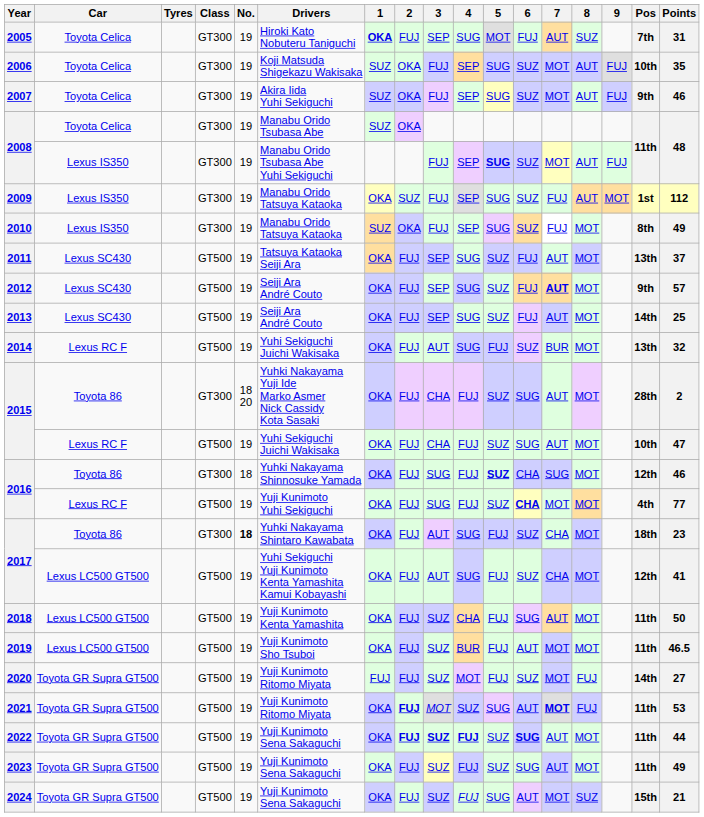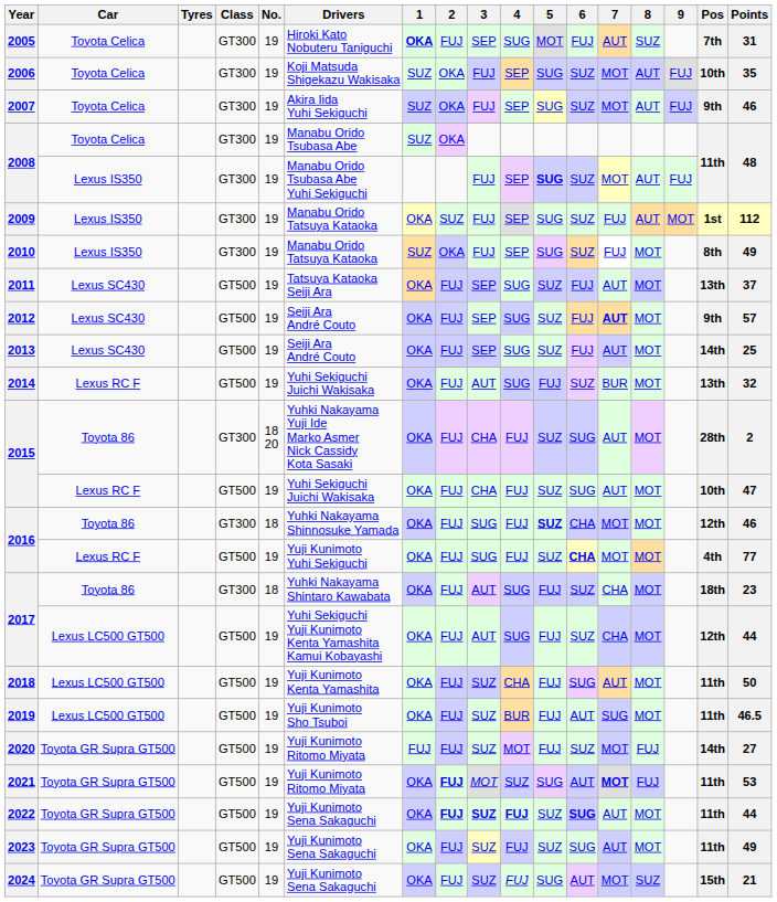 <table class="wikitable" style="text-align:center; font-size:90%">
 <tr>
 <th>Year</th>
 <th>Car</th>
 <th>Tyres</th>
 <th>Class</th>
 <th>No.</th>
 <th>Drivers</th>
 <th>1</th>
 <th>2</th>
 <th>3</th>
 <th>4</th>
 <th>5</th>
 <th>6</th>
 <th>7</th>
 <th>8</th>
 <th>9</th>
 <th>Pos</th>
 <th>Points</th>
 </tr>
 <tr>
 <th><a href='#'>2005</a></th>
 <td><a href='#'>Toyota Celica</a></td>
 <td></td>
 <td>GT300</td>
 <td>19</td>
 <td align="left"> <a href='#'>Hiroki Kato</a><br> <a href='#'>Nobuteru Taniguchi</a></td>
 <td style="background:#dfffdf;"><a href='#'><strong>OKA</strong></a><br></td>
 <td style="background:#dfffdf;"><a href='#'>FUJ</a><br></td>
 <td style="background:#dfffdf;"><a href='#'>SEP</a><br></td>
 <td style="background:#dfffdf;"><a href='#'>SUG</a><br></td>
 <td style="background:#dfdfdf;"><a href='#'>MOT</a><br></td>
 <td style="background:#dfffdf;"><a href='#'>FUJ</a><br></td>
 <td style="background:#ffdf9f;"><a href='#'>AUT</a><br></td>
 <td style="background:#dfffdf;"><a href='#'>SUZ</a><br></td>
 <td></td>
 <th>7th</th>
 <th>31</th>
 </tr>
 <tr>
 <th><a href='#'>2006</a></th>
 <td><a href='#'>Toyota Celica</a></td>
 <td></td>
 <td>GT300</td>
 <td>19</td>
 <td align="left"> <a href='#'>Koji Matsuda</a><br> <a href='#'>Shigekazu Wakisaka</a></td>
 <td style="background:#dfffdf;"><a href='#'>SUZ</a><br></td>
 <td style="background:#dfffdf;"><a href='#'>OKA</a><br></td>
 <td style="background:#cfcfff;"><a href='#'>FUJ</a><br></td>
 <td style="background:#ffdf9f;"><a href='#'>SEP</a><br></td>
 <td style="background:#cfcfff;"><a href='#'>SUG</a><br></td>
 <td style="background:#cfcfff;"><a href='#'>SUZ</a><br></td>
 <td style="background:#cfcfff;"><a href='#'>MOT</a><br></td>
 <td style="background:#cfcfff;"><a href='#'>AUT</a><br></td>
 <td style="background:#dfdfdf;"><a href='#'>FUJ</a><br></td>
 <th>10th</th>
 <th>35</th>
 </tr>
 <tr>
 <th><a href='#'>2007</a></th>
 <td><a href='#'>Toyota Celica</a></td>
 <td></td>
 <td>GT300</td>
 <td>19</td>
 <td align="left"> <a href='#'>Akira Iida</a><br> <a href='#'>Yuhi Sekiguchi</a></td>
 <td style="background:#cfcfff;"><a href='#'>SUZ</a><br></td>
 <td style="background:#cfcfff;"><a href='#'>OKA</a><br></td>
 <td style="background:#EFCFFF;"><a href='#'>FUJ</a><br></td>
 <td style="background:#dfffdf;"><a href='#'>SEP</a><br></td>
 <td style="background:#ffffbf;"><a href='#'>SUG</a><br></td>
 <td style="background:#cfcfff;"><a href='#'>SUZ</a><br></td>
 <td style="background:#cfcfff;"><a href='#'>MOT</a><br></td>
 <td style="background:#dfffdf;"><a href='#'>AUT</a><br></td>
 <td style="background:#cfcfff;"><a href='#'>FUJ</a><br></td>
 <th>9th</th>
 <th>46</th>
 </tr>
 <tr>
 <th rowspan="2"><a href='#'>2008</a></th>
 <td><a href='#'>Toyota Celica</a></td>
 <td></td>
 <td>GT300</td>
 <td>19</td>
 <td align="left"> <a href='#'>Manabu Orido</a><br> <a href='#'>Tsubasa Abe</a></td>
 <td style="background:#dfffdf;"><a href='#'>SUZ</a><br></td>
 <td style="background:#EFCFFF;"><a href='#'>OKA</a><br></td>
 <td></td>
 <td></td>
 <td></td>
 <td></td>
 <td></td>
 <td></td>
 <td></td>
 <th rowspan="2">11th</th>
 <th rowspan="2">48</th>
 </tr>
 <tr>
 <td><a href='#'>Lexus IS350</a></td>
 <td></td>
 <td>GT300</td>
 <td>19</td>
 <td align="left"> <a href='#'>Manabu Orido</a><br> <a href='#'>Tsubasa Abe</a><br> <a href='#'>Yuhi Sekiguchi</a></td>
 <td></td>
 <td></td>
 <td style="background:#dfffdf;"><a href='#'>FUJ</a><br></td>
 <td style="background:#EFCFFF;"><a href='#'>SEP</a><br></td>
 <td style="background:#cfcfff;"><a href='#'><strong>SUG</strong></a><br></td>
 <td style="background:#cfcfff;"><a href='#'>SUZ</a><br></td>
 <td style="background:#ffffbf;"><a href='#'>MOT</a><br></td>
 <td style="background:#dfffdf;"><a href='#'>AUT</a><br></td>
 <td style="background:#dfffdf;"><a href='#'>FUJ</a><br></td>
 </tr>
 <tr>
 <th><a href='#'>2009</a></th>
 <td><a href='#'>Lexus IS350</a></td>
 <td></td>
 <td>GT300</td>
 <td>19</td>
 <td align="left"> <a href='#'>Manabu Orido</a><br> <a href='#'>Tatsuya Kataoka</a></td>
 <td style="background:#ffffbf;"><a href='#'>OKA</a><br></td>
 <td style="background:#dfffdf;"><a href='#'>SUZ</a><br></td>
 <td style="background:#dfffdf;"><a href='#'>FUJ</a><br></td>
 <td style="background:#dfdfdf;"><a href='#'>SEP</a><br></td>
 <td style="background:#dfffdf;"><a href='#'>SUG</a><br></td>
 <td style="background:#dfffdf;"><a href='#'>SUZ</a><br></td>
 <td style="background:#dfffdf;"><a href='#'>FUJ</a><br></td>
 <td style="background:#ffdf9f;"><a href='#'>AUT</a><br></td>
 <td style="background:#ffdf9f;"><a href='#'>MOT</a><br></td>
 <th style="background:#ffffbf;">1st</th>
 <th style="background:#ffffbf;">112</th>
 </tr>
 <tr>
 <th><a href='#'>2010</a></th>
 <td><a href='#'>Lexus IS350</a></td>
 <td></td>
 <td>GT300</td>
 <td>19</td>
 <td align="left"> <a href='#'>Manabu Orido</a><br> <a href='#'>Tatsuya Kataoka</a></td>
 <td style="background:#ffdf9f;"><a href='#'>SUZ</a><br></td>
 <td style="background:#cfcfff;"><a href='#'>OKA</a><br></td>
 <td style="background:#dfffdf;"><a href='#'>FUJ</a><br></td>
 <td style="background:#dfffdf;"><a href='#'>SEP</a><br></td>
 <td style="background:#efcfff;"><a href='#'>SUG</a><br></td>
 <td style="background:#ffdf9f;"><a href='#'>SUZ</a><br></td>
 <td style="background:#fff;"><a href='#'>FUJ</a><br></td>
 <td style="background:#dfffdf;"><a href='#'>MOT</a><br></td>
 <td></td>
 <th>8th</th>
 <th>49</th>
 </tr>
 <tr>
 <th><a href='#'>2011</a></th>
 <td><a href='#'>Lexus SC430</a></td>
 <td></td>
 <td>GT500</td>
 <td>19</td>
 <td align="left"><a href='#'>Tatsuya Kataoka</a><br> <a href='#'>Seiji Ara</a></td>
 <td style="background:#ffdf9f;"><a href='#'>OKA</a><br></td>
 <td style="background:#cfcfff;"><a href='#'>FUJ</a><br></td>
 <td style="background:#cfcfff;"><a href='#'>SEP</a><br></td>
 <td style="background:#dfffdf;"><a href='#'>SUG</a><br></td>
 <td style="background:#cfcfff;"><a href='#'>SUZ</a><br></td>
 <td style="background:#cfcfff;"><a href='#'>FUJ</a><br></td>
 <td style="background:#dfffdf;"><a href='#'>AUT</a><br></td>
 <td style="background:#cfcfff;"><a href='#'>MOT</a><br></td>
 <td></td>
 <th>13th</th>
 <th>37</th>
 </tr>
 <tr>
 <th><a href='#'>2012</a></th>
 <td><a href='#'>Lexus SC430</a></td>
 <td></td>
 <td>GT500</td>
 <td>19</td>
 <td align="left"> <a href='#'>Seiji Ara</a><br> <a href='#'>André Couto</a></td>
 <td style="background:#cfcfff;"><a href='#'>OKA</a><br></td>
 <td style="background:#cfcfff;"><a href='#'>FUJ</a><br></td>
 <td style="background:#dfffdf;"><a href='#'>SEP</a><br></td>
 <td style="background:#cfcfff;"><a href='#'>SUG</a><br></td>
 <td style="background:#dfffdf;"><a href='#'>SUZ</a><br></td>
 <td style="background:#ffdf9f;"><a href='#'>FUJ</a><br></td>
 <td style="background:#ffdf9f;"><a href='#'><strong>AUT</strong></a><br></td>
 <td style="background:#dfffdf;"><a href='#'>MOT</a><br></td>
 <td></td>
 <th>9th</th>
 <th>57</th>
 </tr>
 <tr>
 <th><a href='#'>2013</a></th>
 <td><a href='#'>Lexus SC430</a></td>
 <td></td>
 <td>GT500</td>
 <td>19</td>
 <td align="left"> <a href='#'>Seiji Ara</a><br> <a href='#'>André Couto</a></td>
 <td style="background:#cfcfff;"><a href='#'>OKA</a><br></td>
 <td style="background:#cfcfff;"><a href='#'>FUJ</a><br></td>
 <td style="background:#cfcfff;"><a href='#'>SEP</a><br></td>
 <td style="background:#dfffdf;"><a href='#'>SUG</a><br></td>
 <td style="background:#dfffdf;"><a href='#'>SUZ</a><br></td>
 <td style="background:#efcfff;"><a href='#'>FUJ</a><br></td>
 <td style="background:#cfcfff;"><a href='#'>AUT</a><br></td>
 <td style="background:#dfffdf;"><a href='#'>MOT</a><br></td>
 <td></td>
 <th>14th</th>
 <th>25</th>
 </tr>
 <tr>
 <th><a href='#'>2014</a></th>
 <td><a href='#'>Lexus RC F</a></td>
 <td></td>
 <td>GT500</td>
 <td>19</td>
 <td align="left"> <a href='#'>Yuhi Sekiguchi</a><br> <a href='#'>Juichi Wakisaka</a></td>
 <td style="background:#cfcfff;"><a href='#'>OKA</a><br></td>
 <td style="background:#dfffdf;"><a href='#'>FUJ</a><br></td>
 <td style="background:#dfffdf;"><a href='#'>AUT</a><br></td>
 <td style="background:#cfcfff;"><a href='#'>SUG</a><br></td>
 <td style="background:#cfcfff;"><a href='#'>FUJ</a><br></td>
 <td style="background:#efcfff;"><a href='#'>SUZ</a><br></td>
 <td style="background:#dfffdf;"><a href='#'>BUR</a><br></td>
 <td style="background:#dfffdf;"><a href='#'>MOT</a><br></td>
 <td></td>
 <th>13th</th>
 <th>32</th>
 </tr>
 <tr>
 <th rowspan="2"><a href='#'>2015</a></th>
 <td><a href='#'>Toyota 86</a></td>
 <td></td>
 <td>GT300</td>
 <td>18<br>20</td>
 <td align="left"> <a href='#'>Yuhki Nakayama</a><br> <a href='#'>Yuji Ide</a><br> <a href='#'>Marko Asmer</a><br> <a href='#'>Nick Cassidy</a><br> <a href='#'>Kota Sasaki</a></td>
 <td style="background:#cfcfff;"><a href='#'>OKA</a><br></td>
 <td style="background:#efcfff;"><a href='#'>FUJ</a><br></td>
 <td style="background:#efcfff;"><a href='#'>CHA</a><br></td>
 <td style="background:#efcfff;"><a href='#'>FUJ</a><br></td>
 <td style="background:#cfcfff;"><a href='#'>SUZ</a><br></td>
 <td style="background:#cfcfff;"><a href='#'>SUG</a><br></td>
 <td style="background:#dfffdf;"><a href='#'>AUT</a><br></td>
 <td style="background:#efcfff;"><a href='#'>MOT</a><br></td>
 <td></td>
 <th>28th</th>
 <th>2</th>
 </tr>
 <tr>
 <td><a href='#'>Lexus RC F</a></td>
 <td></td>
 <td>GT500</td>
 <td>19</td>
 <td align="left"> <a href='#'>Yuhi Sekiguchi</a><br> <a href='#'>Juichi Wakisaka</a></td>
 <td style="background:#dfffdf;"><a href='#'>OKA</a><br></td>
 <td style="background:#dfffdf;"><a href='#'>FUJ</a><br></td>
 <td style="background:#dfffdf;"><a href='#'>CHA</a><br></td>
 <td style="background:#dfffdf;"><a href='#'>FUJ</a><br></td>
 <td style="background:#dfffdf;"><a href='#'>SUZ</a><br></td>
 <td style="background:#dfffdf;"><a href='#'>SUG</a><br></td>
 <td style="background:#dfffdf;"><a href='#'>AUT</a><br></td>
 <td style="background:#dfffdf;"><a href='#'>MOT</a><br></td>
 <td></td>
 <th>10th</th>
 <th>47</th>
 </tr>
 <tr>
 <th rowspan="2"><a href='#'>2016</a></th>
 <td><a href='#'>Toyota 86</a></td>
 <td></td>
 <td>GT300</td>
 <td>18</td>
 <td align="left"> <a href='#'>Yuhki Nakayama</a><br> <a href='#'>Shinnosuke Yamada</a></td>
 <td style="background:#cfcfff;"><a href='#'>OKA</a><br></td>
 <td style="background:#dfffdf;"><a href='#'>FUJ</a><br></td>
 <td style="background:#dfffdf;"><a href='#'>SUG</a><br></td>
 <td style="background:#dfffdf;"><a href='#'>FUJ</a><br></td>
 <td style="background:#dfffdf;"><a href='#'><strong>SUZ</strong></a><br></td>
 <td style="background:#cfcfff;"><a href='#'>CHA</a><br></td>
-<td style="background:#cfcfff;"><a href='#'>SUG</a><br></td>
+<td style="background:#cfcfff;"><a href='#'>MOT</a><br></td>
 <td style="background:#dfffdf;"><a href='#'>MOT</a><br></td>
 <td></td>
 <th>12th</th>
 <th>46</th>
 </tr>
 <tr>
 <td><a href='#'>Lexus RC F</a></td>
 <td></td>
 <td>GT500</td>
 <td>19</td>
 <td align="left"> <a href='#'>Yuji Kunimoto</a><br> <a href='#'>Yuhi Sekiguchi</a></td>
 <td style="background:#dfffdf;"><a href='#'>OKA</a><br></td>
 <td style="background:#dfffdf;"><a href='#'>FUJ</a><br></td>
 <td style="background:#dfffdf;"><a href='#'>SUG</a><br></td>
 <td style="background:#dfffdf;"><a href='#'>FUJ</a><br></td>
 <td style="background:#dfffdf;"><a href='#'>SUZ</a><br></td>
 <td style="background:#ffffbf;"><a href='#'><strong>CHA</strong></a><br></td>
 <td style="background:#dfffdf;"><a href='#'>MOT</a><br></td>
 <td style="background:#ffdf9f;"><a href='#'>MOT</a><br></td>
 <td></td>
 <th>4th</th>
 <th>77</th>
 </tr>
 <tr>
 <th rowspan="2"><a href='#'>2017</a></th>
 <td><a href='#'>Toyota 86</a></td>
 <td></td>
 <td>GT300</td>
-<td><strong>18</strong></td>
+<td>18</td>
 <td align="left"> <a href='#'>Yuhki Nakayama</a><br> <a href='#'>Shintaro Kawabata</a></td>
 <td style="background:#cfcfff;"><a href='#'>OKA</a><br></td>
 <td style="background:#dfffdf;"><a href='#'>FUJ</a><br></td>
 <td style="background:#efcfff;"><a href='#'>AUT</a><br></td>
 <td style="background:#cfcfff;"><a href='#'>SUG</a><br></td>
 <td style="background:#cfcfff;"><a href='#'>FUJ</a><br></td>
 <td style="background:#cfcfff;"><a href='#'>SUZ</a><br></td>
 <td style="background:#dfffdf;"><a href='#'>CHA</a><br></td>
 <td style="background:#cfcfff;"><a href='#'>MOT</a><br></td>
 <td></td>
 <th>18th</th>
 <th>23</th>
 </tr>
 <tr>
 <td><a href='#'>Lexus LC500 GT500</a></td>
 <td></td>
 <td>GT500</td>
 <td>19</td>
 <td align="left"> <a href='#'>Yuhi Sekiguchi</a><br> <a href='#'>Yuji Kunimoto</a><br> <a href='#'>Kenta Yamashita</a><br> <a href='#'>Kamui Kobayashi</a></td>
 <td style="background:#dfffdf;"><a href='#'>OKA</a><br></td>
 <td style="background:#dfffdf;"><a href='#'>FUJ</a><br></td>
 <td style="background:#dfffdf;"><a href='#'>AUT</a><br></td>
 <td style="background:#cfcfff;"><a href='#'>SUG</a><br></td>
 <td style="background:#dfffdf;"><a href='#'>FUJ</a><br></td>
 <td style="background:#dfffdf;"><a href='#'>SUZ</a><br></td>
 <td style="background:#cfcfff;"><a href='#'>CHA</a><br></td>
 <td style="background:#cfcfff;"><a href='#'>MOT</a><br></td>
 <td></td>
 <th>12th</th>
-<th>41</th>
+<th>44</th>
 </tr>
 <tr>
 <th><a href='#'>2018</a></th>
 <td><a href='#'>Lexus LC500 GT500</a></td>
 <td></td>
 <td>GT500</td>
 <td>19</td>
 <td align="left"> <a href='#'>Yuji Kunimoto</a><br> <a href='#'>Kenta Yamashita</a></td>
 <td style="background:#dfffdf;"><a href='#'>OKA</a><br></td>
 <td style="background:#cfcfff;"><a href='#'>FUJ</a><br></td>
 <td style="background:#cfcfff;"><a href='#'>SUZ</a><br></td>
 <td style="background:#ffdf9f;"><a href='#'>CHA</a><br></td>
 <td style="background:#dfffdf;"><a href='#'>FUJ</a><br></td>
 <td style="background:#efcfff;"><a href='#'>SUG</a><br></td>
 <td style="background:#ffdf9f;"><a href='#'>AUT</a><br></td>
 <td style="background:#dfffdf;"><a href='#'>MOT</a><br></td>
 <td></td>
 <th>11th</th>
 <th>50</th>
 </tr>
 <tr>
 <th><a href='#'>2019</a></th>
 <td><a href='#'>Lexus LC500 GT500</a></td>
 <td></td>
 <td>GT500</td>
 <td>19</td>
 <td align="left"> <a href='#'>Yuji Kunimoto</a><br> <a href='#'>Sho Tsuboi</a></td>
 <td style="background:#dfffdf;"><a href='#'>OKA</a><br></td>
 <td style="background:#cfcfff;"><a href='#'>FUJ</a><br></td>
 <td style="background:#dfffdf;"><a href='#'>SUZ</a><br></td>
 <td style="background:#ffdf9f;"><a href='#'>BUR</a><br></td>
 <td style="background:#dfffdf;"><a href='#'>FUJ</a><br></td>
 <td style="background:#dfffdf;"><a href='#'>AUT</a><br></td>
-<td style="background:#cfcfff;"><a href='#'>MOT</a><br></td>
+<td style="background:#cfcfff;"><a href='#'>SUG</a><br></td>
 <td style="background:#dfffdf;"><a href='#'>MOT</a><br></td>
 <td></td>
 <th>11th</th>
 <th>46.5</th>
 </tr>
 <tr>
 <th><a href='#'>2020</a></th>
 <td><a href='#'>Toyota GR Supra GT500</a></td>
 <td></td>
 <td>GT500</td>
 <td>19</td>
 <td align="left"> <a href='#'>Yuji Kunimoto</a><br> <a href='#'>Ritomo Miyata</a></td>
 <td style="background:#dfffdf;"><a href='#'>FUJ</a><br></td>
 <td style="background:#cfcfff;"><a href='#'>FUJ</a><br></td>
 <td style="background:#dfffdf;"><a href='#'>SUZ</a><br></td>
 <td style="background:#efcfff;"><a href='#'>MOT</a><br></td>
 <td style="background:#dfffdf;"><a href='#'>FUJ</a><br></td>
 <td style="background:#dfffdf;"><a href='#'>SUZ</a><br></td>
 <td style="background:#cfcfff;"><a href='#'>MOT</a><br></td>
 <td style="background:#dfffdf;"><a href='#'>FUJ</a><br></td>
 <td></td>
 <th>14th</th>
 <th>27</th>
 </tr>
 <tr>
 <th><a href='#'>2021</a></th>
 <td><a href='#'>Toyota GR Supra GT500</a></td>
 <td></td>
 <td>GT500</td>
 <td>19</td>
 <td align="left"> <a href='#'>Yuji Kunimoto</a><br> <a href='#'>Ritomo Miyata</a></td>
 <td style="background:#cfcfff;"><a href='#'>OKA</a><br></td>
 <td style="background:#dfffdf;"><a href='#'><strong>FUJ</strong></a><br></td>
 <td style="background:#dfdfdf;"><a href='#'><em>MOT</em></a><br></td>
 <td style="background:#cfcfff;"><a href='#'>SUZ</a><br></td>
 <td style="background:#efcfff;"><a href='#'>SUG</a><br></td>
 <td style="background:#cfcfff;"><a href='#'>AUT</a><br></td>
 <td style="background:#dfdfdf;"><a href='#'><strong>MOT</strong></a><br></td>
 <td style="background:#cfcfff;"><a href='#'>FUJ</a><br></td>
 <td></td>
 <th>11th</th>
 <th>53</th>
 </tr>
 <tr>
 <th><a href='#'>2022</a></th>
 <td><a href='#'>Toyota GR Supra GT500</a></td>
 <td></td>
 <td>GT500</td>
 <td>19</td>
 <td align="left"> <a href='#'>Yuji Kunimoto</a><br> <a href='#'>Sena Sakaguchi</a></td>
 <td style="background:#cfcfff;"><a href='#'>OKA</a><br></td>
 <td style="background:#dfffdf;"><a href='#'><strong>FUJ</strong></a><br></td>
 <td style="background:#dfffdf;"><a href='#'><strong>SUZ</strong></a><br></td>
 <td style="background:#dfffdf;"><a href='#'><strong>FUJ</strong></a><br></td>
 <td style="background:#dfffdf;"><a href='#'>SUZ</a><br></td>
 <td style="background:#cfcfff;"><a href='#'><strong>SUG</strong></a><br></td>
 <td style="background:#dfffdf;"><a href='#'>AUT</a><br></td>
 <td style="background:#dfffdf;"><a href='#'>MOT</a><br></td>
 <td></td>
 <th>11th</th>
 <th>44</th>
 </tr>
 <tr>
 <th><a href='#'>2023</a></th>
 <td><a href='#'>Toyota GR Supra GT500</a></td>
 <td></td>
 <td>GT500</td>
 <td>19</td>
 <td align="left"> <a href='#'>Yuji Kunimoto</a><br> <a href='#'>Sena Sakaguchi</a></td>
 <td style="background:#dfffdf;"><a href='#'>OKA</a><br></td>
 <td style="background:#cfcfff;"><a href='#'>FUJ</a><br></td>
 <td style="background:#ffffbf;"><a href='#'>SUZ</a><br></td>
 <td style="background:#cfcfff;"><a href='#'>FUJ</a><br></td>
 <td style="background:#dfffdf;"><a href='#'>SUZ</a><br></td>
 <td style="background:#dfffdf;"><a href='#'>SUG</a><br></td>
 <td style="background:#cfcfff;"><a href='#'>AUT</a><br></td>
 <td style="background:#dfffdf;"><a href='#'>MOT</a><br></td>
 <td></td>
 <th>11th</th>
 <th>49</th>
 </tr>
 <tr>
 <th><a href='#'>2024</a></th>
 <td><a href='#'>Toyota GR Supra GT500</a></td>
 <td></td>
 <td>GT500</td>
 <td>19</td>
 <td align="left"> <a href='#'>Yuji Kunimoto</a><br> <a href='#'>Sena Sakaguchi</a></td>
 <td style="background:#cfcfff;"><a href='#'>OKA</a><br></td>
 <td style="background:#dfffdf;"><a href='#'>FUJ</a><br></td>
 <td style="background:#cfcfff;"><a href='#'>SUZ</a><br></td>
 <td style="background:#dfffdf;"><a href='#'><em>FUJ</em></a><br></td>
 <td style="background:#dfffdf;"><a href='#'>SUG</a><br></td>
 <td style="background:#efcfff;"><a href='#'>AUT</a><br></td>
 <td style="background:#cfcfff;"><a href='#'>MOT</a><br></td>
 <td style="background:#cfcfff;"><a href='#'>SUZ</a><br></td>
 <td></td>
 <th>15th</th>
 <th>21</th>
 </tr>
 </table>
